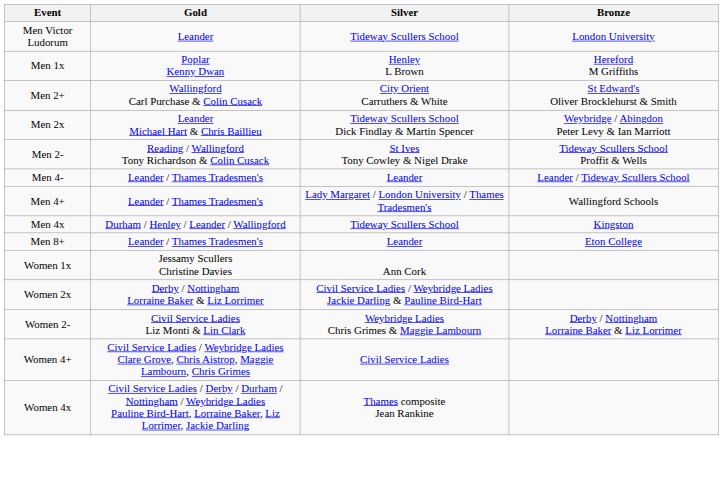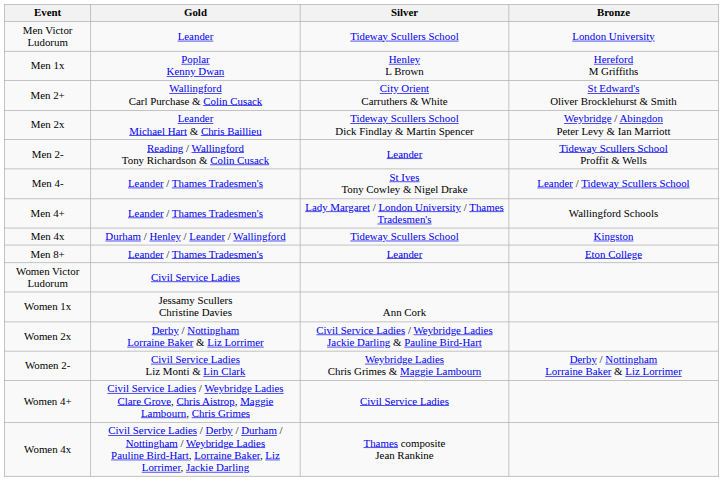 <table class="wikitable" style="text-align:center">
 <tr>
 <th width=120>Event</th>
 <th width=300>Gold</th>
 <th width=300>Silver</th>
 <th width=300>Bronze</th>
 </tr>
 <tr>
 <td>Men Victor Ludorum</td>
 <td><a href='#'>Leander</a></td>
 <td><a href='#'>Tideway Scullers School</a></td>
 <td><a href='#'>London University</a></td>
 </tr>
 <tr>
 <td>Men 1x</td>
 <td><a href='#'>Poplar</a><br><a href='#'>Kenny Dwan</a></td>
 <td><a href='#'>Henley</a><br> L Brown</td>
 <td><a href='#'>Hereford</a><br>M Griffiths</td>
 </tr>
 <tr>
 <td>Men 2+</td>
 <td><a href='#'>Wallingford</a> <br>Carl Purchase & <a href='#'>Colin Cusack</a></td>
 <td><a href='#'>City Orient</a><br>Carruthers & White</td>
 <td><a href='#'>St Edward's</a> <br>Oliver Brocklehurst & Smith</td>
 </tr>
 <tr>
 <td>Men 2x</td>
 <td><a href='#'>Leander</a><br><a href='#'>Michael Hart</a> & <a href='#'>Chris Baillieu</a></td>
 <td><a href='#'>Tideway Scullers School</a><br>Dick Findlay & Martin Spencer</td>
 <td><a href='#'>Weybridge</a> / <a href='#'>Abingdon</a> <br>Peter Levy & Ian Marriott</td>
 </tr>
 <tr>
 <td>Men 2-</td>
 <td><a href='#'>Reading</a> / <a href='#'>Wallingford</a> <br>Tony Richardson & <a href='#'>Colin Cusack</a></td>
-<td><a href='#'>St Ives</a> <br>Tony Cowley & Nigel Drake</td>
+<td><a href='#'>Leander</a></td>
 <td><a href='#'>Tideway Scullers School</a><br>Proffit & Wells</td>
 </tr>
 <tr>
 <td>Men 4-</td>
 <td><a href='#'>Leander</a> / <a href='#'>Thames Tradesmen's</a></td>
-<td><a href='#'>Leander</a></td>
+<td><a href='#'>St Ives</a> <br>Tony Cowley & Nigel Drake</td>
 <td><a href='#'>Leander</a> / <a href='#'>Tideway Scullers School</a></td>
 </tr>
 <tr>
 <td>Men 4+</td>
 <td><a href='#'>Leander</a> / <a href='#'>Thames Tradesmen's</a></td>
 <td><a href='#'>Lady Margaret</a> / <a href='#'>London University</a> / <a href='#'>Thames Tradesmen's</a></td>
 <td>Wallingford Schools</td>
 </tr>
 <tr>
 <td>Men 4x</td>
 <td><a href='#'>Durham</a> / <a href='#'>Henley</a> / <a href='#'>Leander</a> / <a href='#'>Wallingford</a></td>
 <td><a href='#'>Tideway Scullers School</a></td>
 <td><a href='#'>Kingston</a></td>
 </tr>
 <tr>
 <td>Men 8+</td>
 <td><a href='#'>Leander</a> / <a href='#'>Thames Tradesmen's</a></td>
 <td><a href='#'>Leander</a></td>
 <td><a href='#'>Eton College</a></td>
+</tr>
+<tr>
+<td>Women Victor Ludorum</td>
+<td><a href='#'>Civil Service Ladies</a></td>
+<td></td>
+<td></td>
 </tr>
 <tr>
 <td>Women 1x</td>
 <td>Jessamy Scullers <br> Christine Davies</td>
 <td><br>Ann Cork</td>
 <td></td>
 </tr>
 <tr>
 <td>Women 2x</td>
 <td><a href='#'>Derby</a> / <a href='#'>Nottingham</a> <br><a href='#'>Lorraine Baker</a> & <a href='#'>Liz Lorrimer</a></td>
 <td><a href='#'>Civil Service Ladies</a> / <a href='#'>Weybridge Ladies</a><br><a href='#'>Jackie Darling</a> & <a href='#'>Pauline Bird-Hart</a></td>
 <td></td>
 </tr>
 <tr>
 <td>Women 2-</td>
 <td><a href='#'>Civil Service Ladies</a> <br>Liz Monti & <a href='#'>Lin Clark</a></td>
 <td><a href='#'>Weybridge Ladies</a><br> Chris Grimes & <a href='#'>Maggie Lambourn</a></td>
 <td><a href='#'>Derby</a> / <a href='#'>Nottingham</a> <br><a href='#'>Lorraine Baker</a> & <a href='#'>Liz Lorrimer</a></td>
 </tr>
 <tr>
 <td>Women 4+</td>
 <td><a href='#'>Civil Service Ladies</a> / <a href='#'>Weybridge Ladies</a><br> <a href='#'>Clare Grove</a>, <a href='#'>Chris Aistrop</a>, <a href='#'>Maggie Lambourn</a>, <a href='#'>Chris Grimes</a></td>
 <td><a href='#'>Civil Service Ladies</a></td>
 <td></td>
 </tr>
 <tr>
 <td>Women 4x</td>
 <td><a href='#'>Civil Service Ladies</a> / <a href='#'>Derby</a> / <a href='#'>Durham</a> / <a href='#'>Nottingham</a> / <a href='#'>Weybridge Ladies</a><br><a href='#'>Pauline Bird-Hart</a>, <a href='#'>Lorraine Baker</a>, <a href='#'>Liz Lorrimer</a>, <a href='#'>Jackie Darling</a></td>
 <td><a href='#'>Thames</a> composite<br>Jean Rankine</td>
 <td></td>
 </tr>
 </table>
